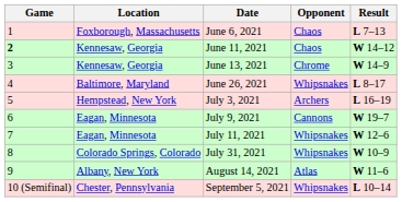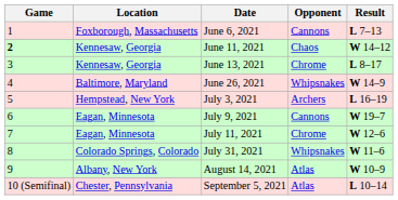 <table class="wikitable">
 <tr>
 <th>Game</th>
 <th>Location</th>
 <th>Date</th>
 <th>Opponent</th>
 <th>Result</th>
 </tr>
 <tr bgcolor="#FFDDDD">
 <td>1</td>
 <td><a href='#'>Foxborough</a>, <a href='#'>Massachusetts</a></td>
 <td>June 6, 2021</td>
-<td><a href='#'>Chaos</a></td>
+<td><a href='#'>Cannons</a></td>
 <td><strong>L</strong> 7–13</td>
 </tr>
 <tr bgcolor="#CCFFCC">
 <td><strong>2</strong></td>
 <td><a href='#'>Kennesaw</a>, <a href='#'>Georgia</a></td>
 <td>June 11, 2021</td>
 <td><a href='#'>Chaos</a></td>
 <td><strong>W</strong> 14–12</td>
 </tr>
 <tr bgcolor="#CCFFCC">
 <td>3</td>
 <td><a href='#'>Kennesaw</a>, <a href='#'>Georgia</a></td>
 <td>June 13, 2021</td>
 <td><a href='#'>Chrome</a></td>
-<td><strong>W</strong> 14–9</td>
+<td><strong>L</strong> 8–17</td>
 </tr>
 <tr bgcolor="#FFDDDD">
 <td>4</td>
 <td><a href='#'>Baltimore</a>, <a href='#'>Maryland</a></td>
 <td>June 26, 2021</td>
 <td><a href='#'>Whipsnakes</a></td>
-<td><strong>L</strong> 8–17</td>
+<td><strong>W</strong> 14–9</td>
 </tr>
 <tr bgcolor="#FFDDDD">
 <td>5</td>
 <td><a href='#'>Hempstead</a>, <a href='#'>New York</a></td>
 <td>July 3, 2021</td>
 <td><a href='#'>Archers</a></td>
 <td><strong>L</strong> 16–19</td>
 </tr>
 <tr bgcolor="#CCFFCC">
 <td>6</td>
 <td><a href='#'>Eagan</a>, <a href='#'>Minnesota</a></td>
 <td>July 9, 2021</td>
 <td><a href='#'>Cannons</a></td>
 <td><strong>W</strong> 19–7</td>
 </tr>
 <tr bgcolor="#CCFFCC">
 <td>7</td>
 <td><a href='#'>Eagan</a>, <a href='#'>Minnesota</a></td>
 <td>July 11, 2021</td>
-<td><a href='#'>Whipsnakes</a></td>
+<td><a href='#'>Chrome</a></td>
 <td><strong>W</strong> 12–6</td>
 </tr>
 <tr bgcolor="#CCFFCC">
 <td>8</td>
 <td><a href='#'>Colorado Springs</a>, <a href='#'>Colorado</a></td>
 <td>July 31, 2021</td>
 <td><a href='#'>Whipsnakes</a></td>
-<td><strong>W</strong> 10–9</td>
+<td><strong>W</strong> 11–6</td>
 </tr>
 <tr bgcolor="#CCFFCC">
 <td>9</td>
 <td><a href='#'>Albany</a>, <a href='#'>New York</a></td>
 <td>August 14, 2021</td>
 <td><a href='#'>Atlas</a></td>
-<td><strong>W</strong> 11–6</td>
+<td><strong>W</strong> 10–9</td>
 </tr>
 <tr bgcolor="#FFDDDD">
 <td>10 (Semifinal)</td>
 <td><a href='#'>Chester</a>, <a href='#'>Pennsylvania</a></td>
 <td>September 5, 2021</td>
-<td><a href='#'>Whipsnakes</a></td>
+<td><a href='#'>Atlas</a></td>
 <td><strong>L</strong> 10–14</td>
 </tr>
 </table>
